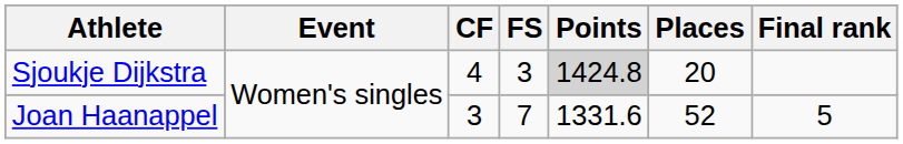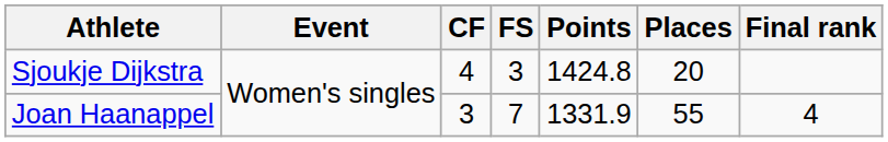 <table class="wikitable" border="1" style="font-size:90%">
 <tr>
 <th>Athlete</th>
 <th>Event</th>
 <th>CF</th>
 <th>FS</th>
 <th>Points</th>
 <th>Places</th>
 <th>Final rank</th>
 </tr>
 <tr align=center>
 <td align=left><a href='#'>Sjoukje Dijkstra</a></td>
 <td rowspan=2>Women's singles</td>
 <td>4</td>
 <td>3</td>
-<td style="background: lightgrey;">1424.8</td>
+<td>1424.8</td>
 <td>20</td>
 <td></td>
 </tr>
 <tr align=center>
 <td align-left><a href='#'>Joan Haanappel</a></td>
 <td>3</td>
 <td>7</td>
-<td>1331.6</td>
-<td>52</td>
-<td>5</td>
+<td>1331.9</td>
+<td>55</td>
+<td>4</td>
 </tr>
 </table>
